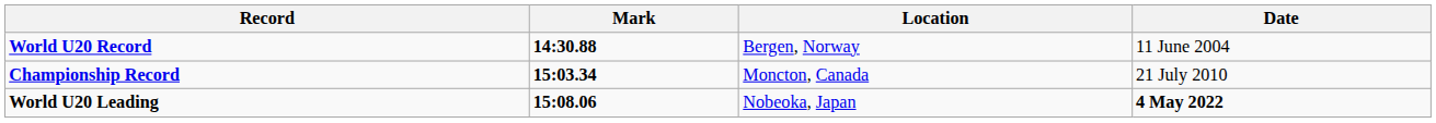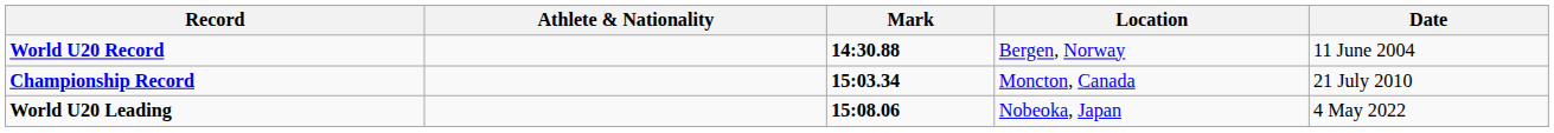 <table class="wikitable" width=65%>
 <tr>
 <th>Record</th>
+<th>Athlete & Nationality</th>
 <th>Mark</th>
 <th>Location</th>
 <th>Date</th>
 </tr>
 <tr>
 <td><strong><a href='#'>World U20 Record</a></strong></td>
+<td></td>
 <td><strong>14:30.88</strong></td>
 <td><a href='#'>Bergen</a>, <a href='#'>Norway</a></td>
 <td>11 June 2004</td>
 </tr>
 <tr>
 <td><strong><a href='#'>Championship Record</a></strong></td>
+<td></td>
 <td><strong>15:03.34</strong></td>
 <td><a href='#'>Moncton</a>, <a href='#'>Canada</a></td>
 <td>21 July 2010</td>
 </tr>
 <tr>
 <td><strong>World U20 Leading</strong></td>
+<td></td>
 <td><strong>15:08.06</strong></td>
 <td><a href='#'>Nobeoka</a>, <a href='#'>Japan</a></td>
-<td><strong>4 May 2022</strong></td>
+<td>4 May 2022</td>
 </tr>
 </table>
